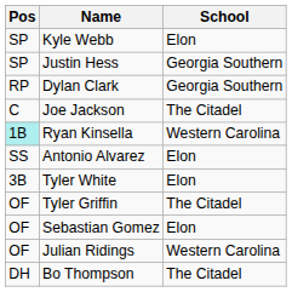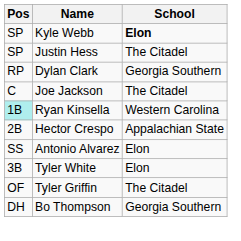 <table class=wikitable>
 <tr>
 <th>Pos</th>
 <th>Name</th>
 <th>School</th>
 </tr>
 <tr>
 <td>SP</td>
 <td>Kyle Webb</td>
-<td>Elon</td>
+<td><strong>Elon</strong></td>
 </tr>
 <tr>
 <td>SP</td>
 <td>Justin Hess</td>
-<td>Georgia Southern</td>
+<td>The Citadel</td>
 </tr>
 <tr>
 <td>RP</td>
 <td>Dylan Clark</td>
 <td>Georgia Southern</td>
 </tr>
 <tr>
 <td>C</td>
 <td>Joe Jackson</td>
 <td>The Citadel</td>
 </tr>
 <tr>
 <td style="background: paleturquoise;">1B</td>
 <td>Ryan Kinsella</td>
 <td>Western Carolina</td>
 </tr>
 <tr>
+<td>2B</td>
+<td>Hector Crespo</td>
+<td>Appalachian State</td>
+</tr>
+<tr>
 <td>SS</td>
 <td>Antonio Alvarez</td>
 <td>Elon</td>
 </tr>
 <tr>
 <td>3B</td>
 <td>Tyler White</td>
 <td>Elon</td>
 </tr>
 <tr>
 <td>OF</td>
 <td>Tyler Griffin</td>
 <td>The Citadel</td>
 </tr>
 <tr>
-<td>OF</td>
-<td>Sebastian Gomez</td>
-<td>Elon</td>
-</tr>
-<tr>
-<td>OF</td>
-<td>Julian Ridings</td>
-<td>Western Carolina</td>
-</tr>
-<tr>
 <td>DH</td>
 <td>Bo Thompson</td>
-<td>The Citadel</td>
+<td>Georgia Southern</td>
 </tr>
 </table>
